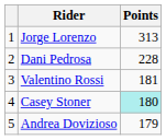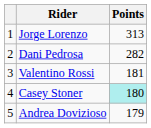 <table class="wikitable" style="font-size: 95%;">
 <tr>
 <th></th>
 <th>Rider</th>
 <th>Points</th>
 </tr>
 <tr>
 <td align=center>1</td>
 <td> <a href='#'>Jorge Lorenzo</a></td>
 <td align=right>313</td>
 </tr>
 <tr>
 <td align=center>2</td>
 <td> <a href='#'>Dani Pedrosa</a></td>
-<td align=right>228</td>
+<td align=right>282</td>
 </tr>
 <tr>
 <td align=center>3</td>
 <td> <a href='#'>Valentino Rossi</a></td>
 <td align=right>181</td>
 </tr>
 <tr>
 <td align=center>4</td>
 <td> <a href='#'>Casey Stoner</a></td>
 <td align=right style="background: paleturquoise;">180</td>
 </tr>
 <tr>
 <td align=center>5</td>
 <td> <a href='#'>Andrea Dovizioso</a></td>
 <td align=right>179</td>
 </tr>
 </table>
